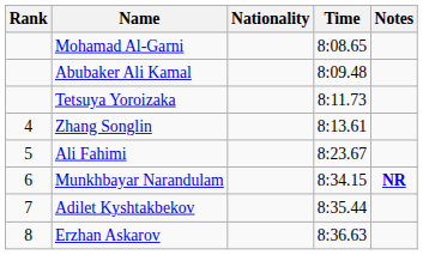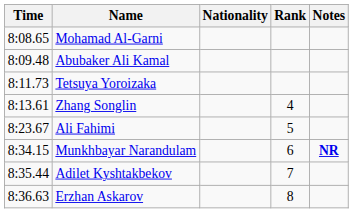 <table class="wikitable sortable" style="text-align:center;font-size:95%">
 <tr>
-<th>Rank</th>
+<th>Time</th>
 <th>Name</th>
 <th>Nationality</th>
-<th>Time</th>
+<th>Rank</th>
 <th>Notes</th>
 </tr>
 <tr>
-<td></td>
+<td>8:08.65</td>
 <td align=left><a href='#'>Mohamad Al-Garni</a></td>
 <td align=left></td>
-<td>8:08.65</td>
+<td></td>
 <td></td>
 </tr>
 <tr>
-<td></td>
+<td>8:09.48</td>
 <td align=left><a href='#'>Abubaker Ali Kamal</a></td>
 <td align=left></td>
-<td>8:09.48</td>
+<td></td>
 <td></td>
 </tr>
 <tr>
-<td></td>
+<td>8:11.73</td>
 <td align=left><a href='#'>Tetsuya Yoroizaka</a></td>
 <td align=left></td>
-<td>8:11.73</td>
+<td></td>
 <td></td>
 </tr>
 <tr>
-<td>4</td>
+<td>8:13.61</td>
 <td align=left><a href='#'>Zhang Songlin</a></td>
 <td align=left></td>
-<td>8:13.61</td>
+<td>4</td>
 <td></td>
 </tr>
 <tr>
-<td>5</td>
+<td>8:23.67</td>
 <td align=left><a href='#'>Ali Fahimi</a></td>
 <td align=left></td>
-<td>8:23.67</td>
+<td>5</td>
 <td></td>
 </tr>
 <tr>
-<td>6</td>
+<td>8:34.15</td>
 <td align=left><a href='#'>Munkhbayar Narandulam</a></td>
 <td align=left></td>
-<td>8:34.15</td>
+<td>6</td>
 <td><strong><a href='#'>NR</a></strong></td>
 </tr>
 <tr>
-<td>7</td>
+<td>8:35.44</td>
 <td align=left><a href='#'>Adilet Kyshtakbekov</a></td>
 <td align=left></td>
-<td>8:35.44</td>
+<td>7</td>
 <td></td>
 </tr>
 <tr>
-<td>8</td>
+<td>8:36.63</td>
 <td align=left><a href='#'>Erzhan Askarov</a></td>
 <td align=left></td>
-<td>8:36.63</td>
+<td>8</td>
 <td></td>
 </tr>
 </table>
